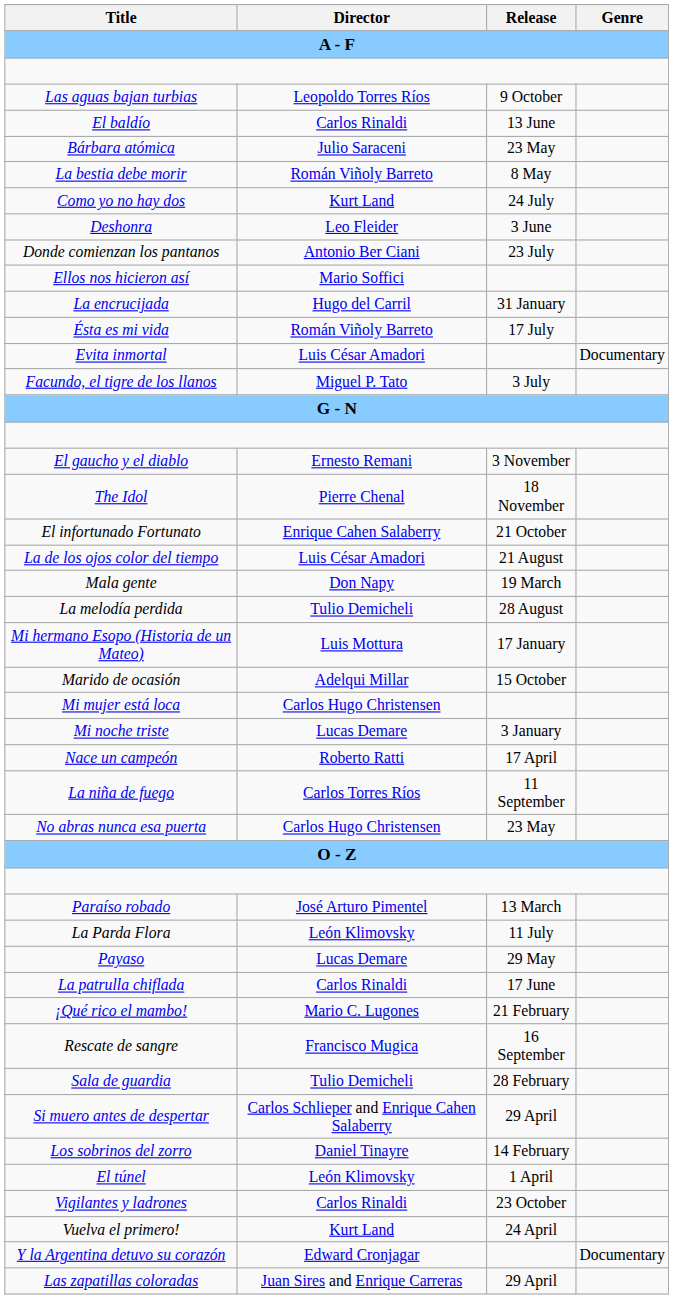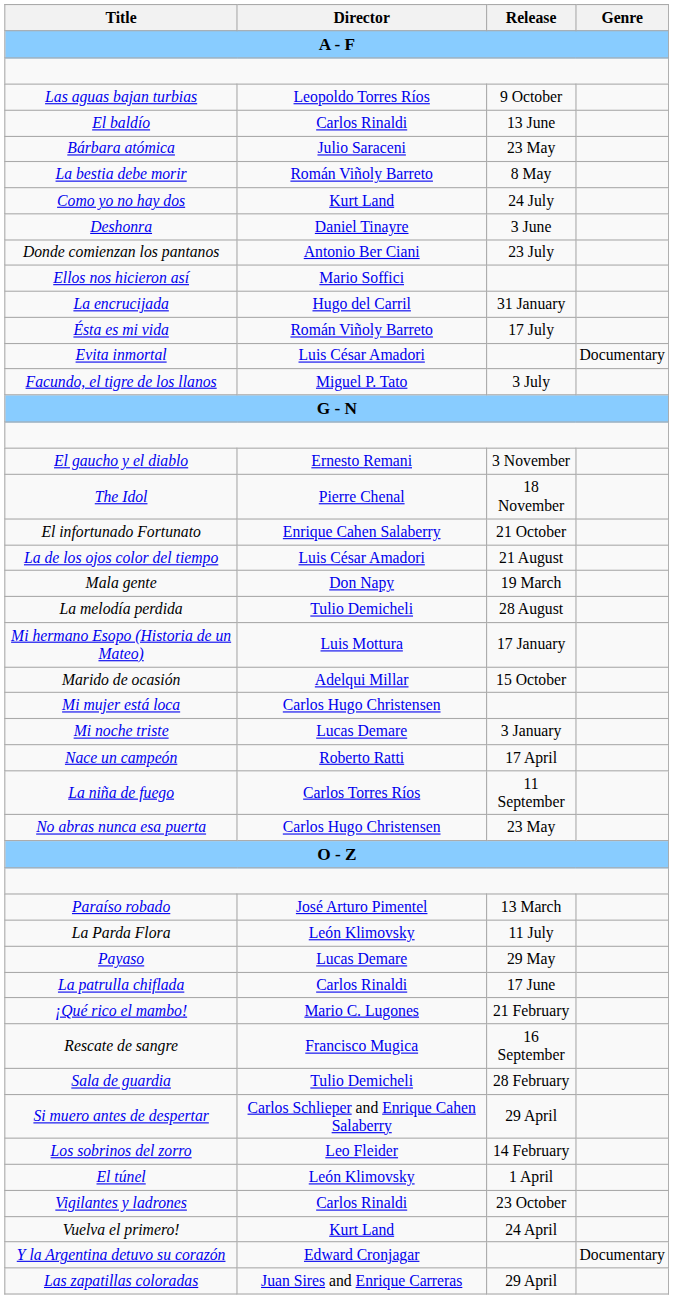 <table class="wikitable" style="margin:1em 0 1em 1em; text-align: center; font-size: 90%;">
 <tr>
 <th scope="col">Title</th>
 <th scope="col">Director</th>
 <th scope="col">Release</th>
 <th scope="col">Genre</th>
 </tr>
 <tr>
 <th colspan="4" style="background-color:#88ccff; font-size:110%;"><strong>A  -  F</strong></th>
 </tr>
 <tr style="height:24px">
 </tr>
 <tr>
 <td><em><a href='#'>Las aguas bajan turbias</a></em></td>
 <td><a href='#'>Leopoldo Torres Ríos</a></td>
 <td>9 October</td>
 <td></td>
 </tr>
 <tr>
 <td><em><a href='#'>El baldío</a></em></td>
 <td><a href='#'>Carlos Rinaldi</a></td>
 <td>13 June</td>
 <td></td>
 </tr>
 <tr>
 <td><em><a href='#'>Bárbara atómica</a></em></td>
 <td><a href='#'>Julio Saraceni</a></td>
 <td>23 May</td>
 <td></td>
 </tr>
 <tr>
 <td><em><a href='#'>La bestia debe morir</a></em></td>
 <td><a href='#'>Román Viñoly Barreto</a></td>
 <td>8 May</td>
 <td></td>
 </tr>
 <tr>
 <td><em><a href='#'>Como yo no hay dos</a></em></td>
 <td><a href='#'>Kurt Land</a></td>
 <td>24 July</td>
 <td></td>
 </tr>
 <tr>
 <td><em><a href='#'>Deshonra</a></em></td>
-<td><a href='#'>Leo Fleider</a></td>
+<td><a href='#'>Daniel Tinayre</a></td>
 <td>3 June</td>
 <td></td>
 </tr>
 <tr>
 <td><em>Donde comienzan los pantanos</em></td>
 <td><a href='#'>Antonio Ber Ciani</a></td>
 <td>23 July</td>
 <td></td>
 </tr>
 <tr>
 <td><em><a href='#'>Ellos nos hicieron así</a></em></td>
 <td><a href='#'>Mario Soffici</a></td>
 <td></td>
 <td></td>
 </tr>
 <tr>
 <td><em><a href='#'>La encrucijada</a></em></td>
 <td><a href='#'>Hugo del Carril</a></td>
 <td>31 January</td>
 <td></td>
 </tr>
 <tr>
 <td><em><a href='#'>Ésta es mi vida</a></em></td>
 <td><a href='#'>Román Viñoly Barreto</a></td>
 <td>17 July</td>
 <td></td>
 </tr>
 <tr>
 <td><em><a href='#'>Evita inmortal</a></em></td>
 <td><a href='#'>Luis César Amadori</a></td>
 <td></td>
 <td>Documentary</td>
 </tr>
 <tr>
 <td><em><a href='#'>Facundo, el tigre de los llanos</a></em></td>
 <td><a href='#'>Miguel P. Tato</a></td>
 <td>3 July</td>
 <td></td>
 </tr>
 <tr>
 <th colspan="4" style="background-color:#88ccff; font-size:110%;"><strong>G  -  N</strong></th>
 </tr>
 <tr style="height:24px">
 </tr>
 <tr>
 <td><em><a href='#'>El gaucho y el diablo</a></em></td>
 <td><a href='#'>Ernesto Remani</a></td>
 <td>3 November</td>
 <td></td>
 </tr>
 <tr>
 <td><em><a href='#'>The Idol</a></em></td>
 <td><a href='#'>Pierre Chenal</a></td>
 <td>18 November</td>
 <td></td>
 </tr>
 <tr>
 <td><em>El infortunado Fortunato</em></td>
 <td><a href='#'>Enrique Cahen Salaberry</a></td>
 <td>21 October</td>
 <td></td>
 </tr>
 <tr>
 <td><em><a href='#'>La de los ojos color del tiempo</a></em></td>
 <td><a href='#'>Luis César Amadori</a></td>
 <td>21 August</td>
 <td></td>
 </tr>
 <tr>
 <td><em>Mala gente</em></td>
 <td><a href='#'>Don Napy</a></td>
 <td>19 March</td>
 <td></td>
 </tr>
 <tr>
 <td><em>La melodía perdida</em></td>
 <td><a href='#'>Tulio Demicheli</a></td>
 <td>28 August</td>
 <td></td>
 </tr>
 <tr>
 <td><em><a href='#'>Mi hermano Esopo (Historia de un Mateo)</a></em></td>
 <td><a href='#'>Luis Mottura</a></td>
 <td>17 January</td>
 <td></td>
 </tr>
 <tr>
 <td><em>Marido de ocasión</em></td>
 <td><a href='#'>Adelqui Millar</a></td>
 <td>15 October</td>
 <td></td>
 </tr>
 <tr>
 <td><em><a href='#'>Mi mujer está loca</a></em></td>
 <td><a href='#'>Carlos Hugo Christensen</a></td>
 <td 6 March></td>
 </tr>
 <tr>
 <td><em><a href='#'>Mi noche triste</a></em></td>
 <td><a href='#'>Lucas Demare</a></td>
 <td>3 January</td>
 <td></td>
 </tr>
 <tr>
 <td><em><a href='#'>Nace un campeón</a></em></td>
 <td><a href='#'>Roberto Ratti</a></td>
 <td>17 April</td>
 <td></td>
 </tr>
 <tr>
 <td><em><a href='#'>La niña de fuego</a></em></td>
 <td><a href='#'>Carlos Torres Ríos</a></td>
 <td>11 September</td>
 <td></td>
 </tr>
 <tr>
 <td><em><a href='#'>No abras nunca esa puerta</a></em></td>
 <td><a href='#'>Carlos Hugo Christensen</a></td>
 <td>23 May</td>
 <td></td>
 </tr>
 <tr>
 <th colspan="4" style="background-color:#88ccff; font-size:110%;"><strong>O  -  Z</strong></th>
 </tr>
 <tr style="height:24px">
 </tr>
 <tr>
 <td><em><a href='#'>Paraíso robado</a></em></td>
 <td><a href='#'>José Arturo Pimentel</a></td>
 <td>13 March</td>
 <td></td>
 </tr>
 <tr>
 <td><em>La Parda Flora</em></td>
 <td><a href='#'>León Klimovsky</a></td>
 <td>11 July</td>
 <td></td>
 </tr>
 <tr>
 <td><em> <a href='#'>Payaso</a></em></td>
 <td><a href='#'>Lucas Demare</a></td>
 <td>29 May</td>
 <td></td>
 </tr>
 <tr>
 <td><em><a href='#'>La patrulla chiflada</a></em></td>
 <td><a href='#'>Carlos Rinaldi</a></td>
 <td>17 June</td>
 <td></td>
 </tr>
 <tr>
 <td><em><a href='#'>¡Qué rico el mambo!</a></em></td>
 <td><a href='#'>Mario C. Lugones</a></td>
 <td>21 February</td>
 <td></td>
 </tr>
 <tr>
 <td><em>Rescate de sangre</em></td>
 <td><a href='#'>Francisco Mugica</a></td>
 <td>16 September</td>
 <td></td>
 </tr>
 <tr>
 <td><em><a href='#'>Sala de guardia</a></em></td>
 <td><a href='#'>Tulio Demicheli</a></td>
 <td>28 February</td>
 <td></td>
 </tr>
 <tr>
 <td><em><a href='#'>Si muero antes de despertar</a></em></td>
 <td><a href='#'>Carlos Schlieper</a> and <a href='#'>Enrique Cahen Salaberry</a></td>
 <td>29 April</td>
 <td></td>
 </tr>
 <tr>
 <td><em><a href='#'>Los sobrinos del zorro</a></em></td>
-<td><a href='#'>Daniel Tinayre</a></td>
+<td><a href='#'>Leo Fleider</a></td>
 <td>14 February</td>
 <td></td>
 </tr>
 <tr>
 <td><em><a href='#'>El túnel</a></em></td>
 <td><a href='#'>León Klimovsky</a></td>
 <td>1 April</td>
 <td></td>
 </tr>
 <tr>
 <td><em><a href='#'>Vigilantes y ladrones</a></em></td>
 <td><a href='#'>Carlos Rinaldi</a></td>
 <td>23 October</td>
 <td></td>
 </tr>
 <tr>
 <td><em>Vuelva el primero!</em></td>
 <td><a href='#'>Kurt Land</a></td>
 <td>24 April</td>
 <td></td>
 </tr>
 <tr>
 <td><em><a href='#'>Y la Argentina detuvo su corazón</a></em></td>
 <td><a href='#'>Edward Cronjagar</a></td>
 <td></td>
 <td>Documentary</td>
 </tr>
 <tr>
 <td><em><a href='#'>Las zapatillas coloradas</a></em></td>
 <td><a href='#'>Juan Sires</a> and <a href='#'>Enrique Carreras</a></td>
 <td>29 April</td>
 <td></td>
 </tr>
 </table>
